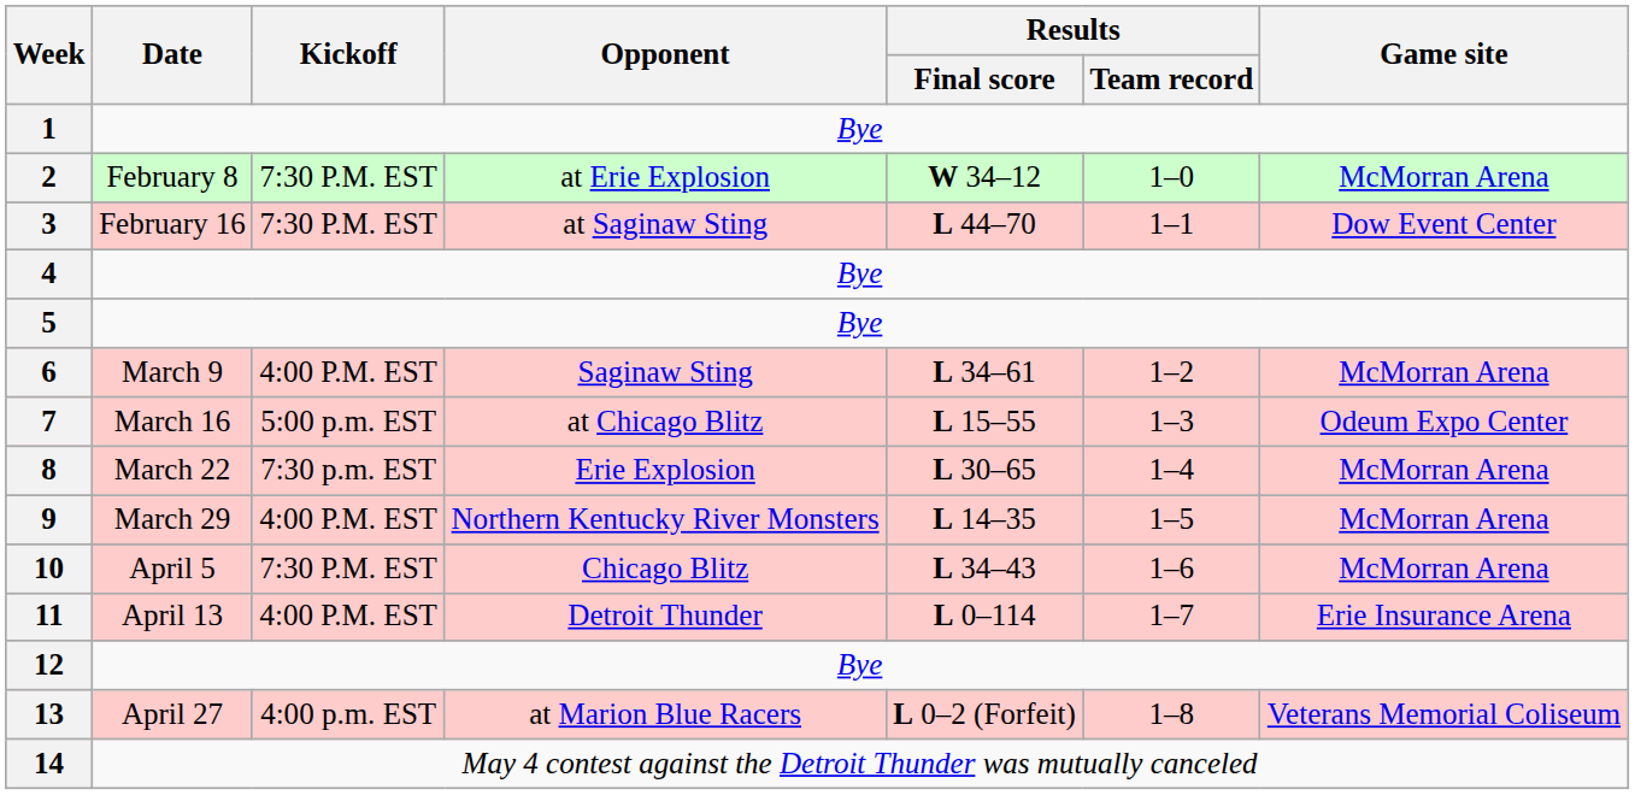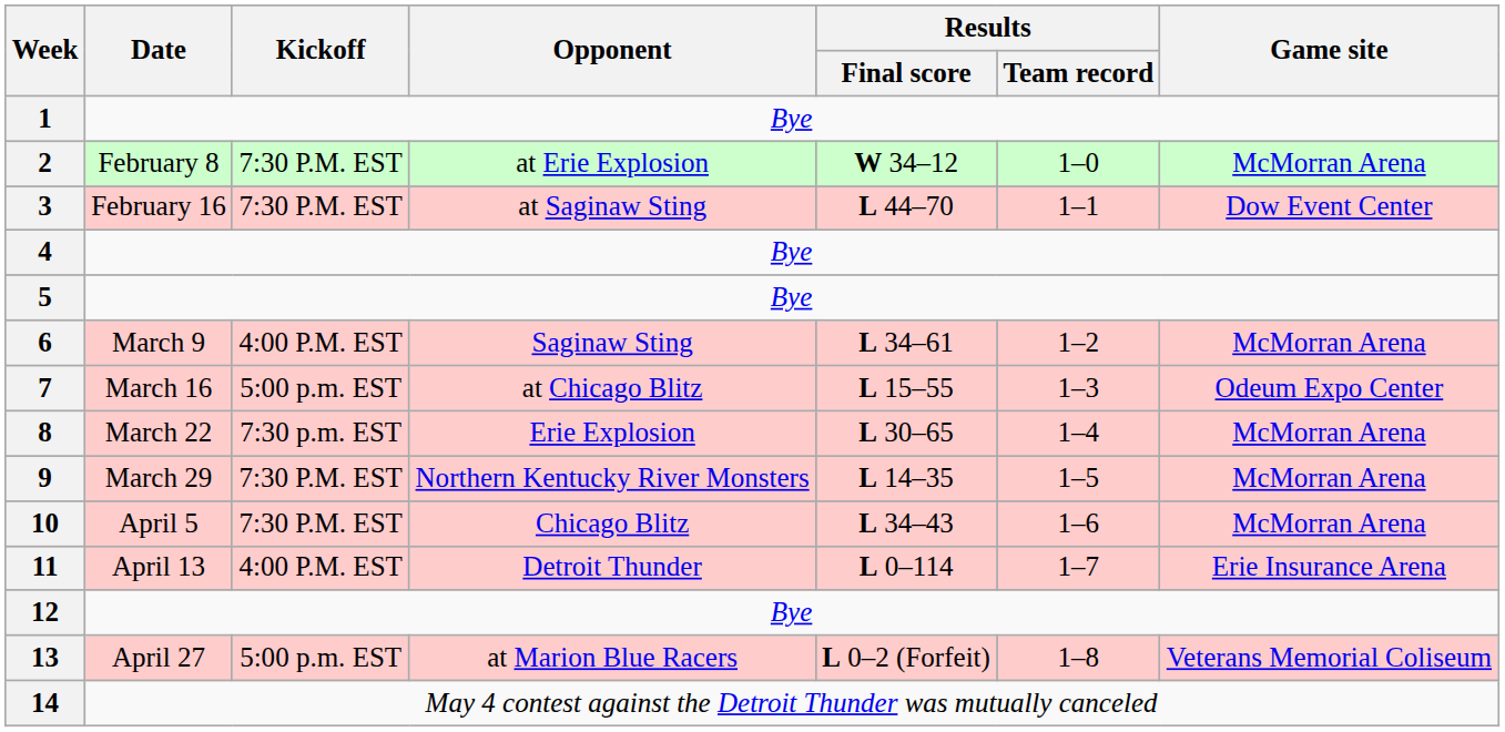 <table class="wikitable" style="font-size: 92%;" "align=center">
 <tr>
 <th rowspan="2">Week</th>
 <th rowspan="2">Date</th>
 <th rowspan="2">Kickoff</th>
 <th rowspan="2">Opponent</th>
 <th colspan="2">Results</th>
 <th rowspan="2">Game site</th>
 </tr>
 <tr>
 <th>Final score</th>
 <th>Team record</th>
 </tr>
 <tr style=>
 <th>1</th>
 <td colspan="8" style="text-align:center;"><em><a href='#'>Bye</a></em></td>
 </tr>
 <tr style="background:#cfc">
 <th>2</th>
 <td style="text-align:center;">February 8</td>
 <td style="text-align:center;">7:30 P.M. EST</td>
 <td style="text-align:center;">at <a href='#'>Erie Explosion</a></td>
 <td style="text-align:center;"><strong>W</strong> 34–12</td>
 <td style="text-align:center;">1–0</td>
 <td style="text-align:center;"><a href='#'>McMorran Arena</a></td>
 </tr>
 <tr style="background:#fcc">
 <th>3</th>
 <td style="text-align:center;">February 16</td>
 <td style="text-align:center;">7:30 P.M. EST</td>
 <td style="text-align:center;">at <a href='#'>Saginaw Sting</a></td>
 <td style="text-align:center;"><strong>L</strong> 44–70</td>
 <td style="text-align:center;">1–1</td>
 <td style="text-align:center;"><a href='#'>Dow Event Center</a></td>
 </tr>
 <tr style=>
 <th>4</th>
 <td colspan="8" style="text-align:center;"><em><a href='#'>Bye</a></em></td>
 </tr>
 <tr style=>
 <th>5</th>
 <td colspan="8" style="text-align:center;"><em><a href='#'>Bye</a></em></td>
 </tr>
 <tr style="background:#fcc">
 <th>6</th>
 <td style="text-align:center;">March 9</td>
 <td style="text-align:center;">4:00 P.M. EST</td>
 <td style="text-align:center;"><a href='#'>Saginaw Sting</a></td>
 <td style="text-align:center;"><strong>L</strong> 34–61</td>
 <td style="text-align:center;">1–2</td>
 <td style="text-align:center;"><a href='#'>McMorran Arena</a></td>
 </tr>
 <tr style="background:#fcc">
 <th>7</th>
 <td style="text-align:center;">March 16</td>
 <td style="text-align:center;">5:00 p.m. EST</td>
 <td style="text-align:center;">at <a href='#'>Chicago Blitz</a></td>
 <td style="text-align:center;"><strong>L</strong> 15–55</td>
 <td style="text-align:center;">1–3</td>
 <td style="text-align:center;"><a href='#'>Odeum Expo Center</a></td>
 </tr>
 <tr style="background:#fcc">
 <th>8</th>
 <td style="text-align:center;">March 22</td>
 <td style="text-align:center;">7:30 p.m. EST</td>
 <td style="text-align:center;"><a href='#'>Erie Explosion</a></td>
 <td style="text-align:center;"><strong>L</strong> 30–65</td>
 <td style="text-align:center;">1–4</td>
 <td style="text-align:center;"><a href='#'>McMorran Arena</a></td>
 </tr>
 <tr style="background:#fcc">
 <th>9</th>
 <td style="text-align:center;">March 29</td>
-<td style="text-align:center;">4:00 P.M. EST</td>
+<td style="text-align:center;">7:30 P.M. EST</td>
 <td style="text-align:center;"><a href='#'>Northern Kentucky River Monsters</a></td>
 <td style="text-align:center;"><strong>L</strong> 14–35</td>
 <td style="text-align:center;">1–5</td>
 <td style="text-align:center;"><a href='#'>McMorran Arena</a></td>
 </tr>
 <tr style="background:#fcc">
 <th>10</th>
 <td style="text-align:center;">April 5</td>
 <td style="text-align:center;">7:30 P.M. EST</td>
 <td style="text-align:center;"><a href='#'>Chicago Blitz</a></td>
 <td style="text-align:center;"><strong>L</strong> 34–43</td>
 <td style="text-align:center;">1–6</td>
 <td style="text-align:center;"><a href='#'>McMorran Arena</a></td>
 </tr>
 <tr style="background:#fcc">
 <th>11</th>
 <td style="text-align:center;">April 13</td>
 <td style="text-align:center;">4:00 P.M. EST</td>
 <td style="text-align:center;"><a href='#'>Detroit Thunder</a></td>
 <td style="text-align:center;"><strong>L</strong> 0–114</td>
 <td style="text-align:center;">1–7</td>
 <td style="text-align:center;"><a href='#'>Erie Insurance Arena</a></td>
 </tr>
 <tr style=>
 <th>12</th>
 <td colspan="8" style="text-align:center;"><em><a href='#'>Bye</a></em></td>
 </tr>
 <tr style="background:#fcc">
 <th>13</th>
 <td style="text-align:center;">April 27</td>
-<td style="text-align:center;">4:00 p.m. EST</td>
+<td style="text-align:center;">5:00 p.m. EST</td>
 <td style="text-align:center;">at <a href='#'>Marion Blue Racers</a></td>
 <td style="text-align:center;"><strong>L</strong> 0–2 (Forfeit)</td>
 <td style="text-align:center;">1–8</td>
 <td style="text-align:center;"><a href='#'>Veterans Memorial Coliseum</a></td>
 </tr>
 <tr style=>
 <th>14</th>
 <td colspan="8" style="text-align:center;"><em>May 4 contest against the <a href='#'>Detroit Thunder</a> was mutually canceled</em></td>
 </tr>
 </table>
